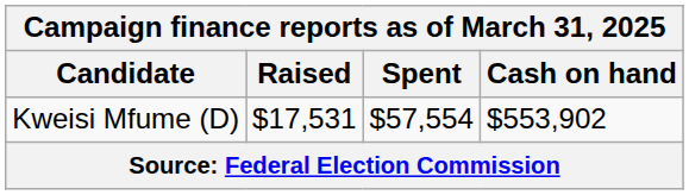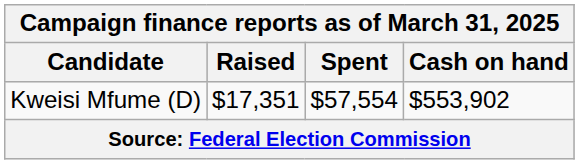 <table class="wikitable sortable">
 <tr>
 <th colspan=4>Campaign finance reports as of March 31, 2025</th>
 </tr>
 <tr style="text-align:center;">
 <th>Candidate</th>
 <th>Raised</th>
 <th>Spent</th>
 <th>Cash on hand</th>
 </tr>
 <tr>
 <td>Kweisi Mfume (D)</td>
-<td>$17,531</td>
+<td>$17,351</td>
 <td>$57,554</td>
 <td>$553,902</td>
 </tr>
 <tr>
 <th colspan="4"><small>Source: <a href='#'>Federal Election Commission</a></small></th>
 </tr>
 </table>
